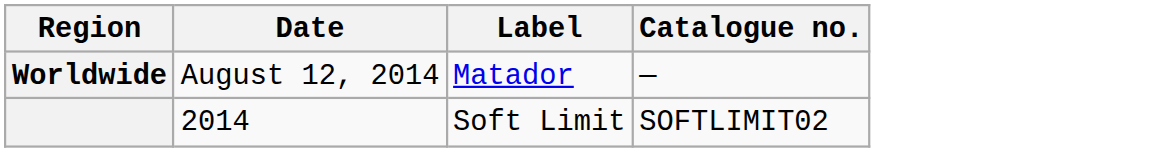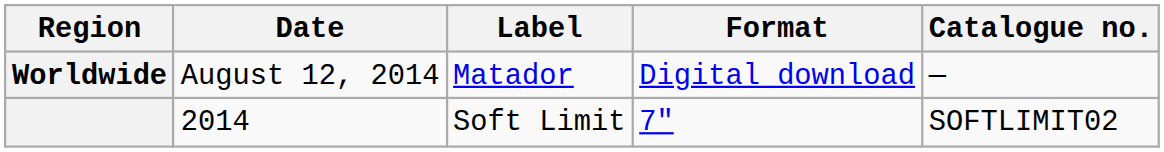 <table class="wikitable plainrowheaders">
 <tr>
 <th scope="col">Region</th>
 <th scope="col">Date</th>
 <th scope="col">Label</th>
+<th scope="col">Format</th>
 <th scope="col">Catalogue no.</th>
 </tr>
 <tr>
 <th scope="row">Worldwide</th>
 <td>August 12, 2014</td>
 <td><a href='#'>Matador</a></td>
+<td><a href='#'>Digital download</a></td>
 <td>—</td>
 </tr>
 <tr>
 <th scope="row"></th>
 <td>2014</td>
 <td>Soft Limit</td>
+<td><a href='#'>7"</a></td>
 <td>SOFTLIMIT02</td>
 </tr>
 </table>
